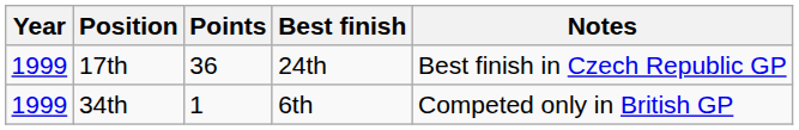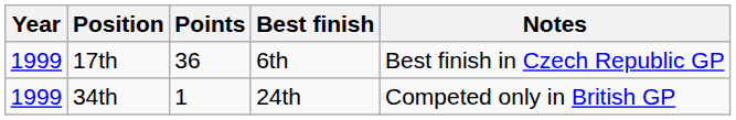 <table class="wikitable" style="font-size: 95%;">
 <tr>
 <th>Year</th>
 <th>Position</th>
 <th>Points</th>
 <th>Best finish</th>
 <th>Notes</th>
 </tr>
 <tr>
 <td><a href='#'>1999</a></td>
 <td>17th</td>
 <td>36</td>
-<td>24th</td>
+<td>6th</td>
 <td>Best finish in <a href='#'>Czech Republic GP</a></td>
 </tr>
 <tr>
 <td><a href='#'>1999</a></td>
 <td>34th</td>
 <td>1</td>
-<td>6th</td>
+<td>24th</td>
 <td>Competed only in <a href='#'>British GP</a></td>
 </tr>
 </table>
